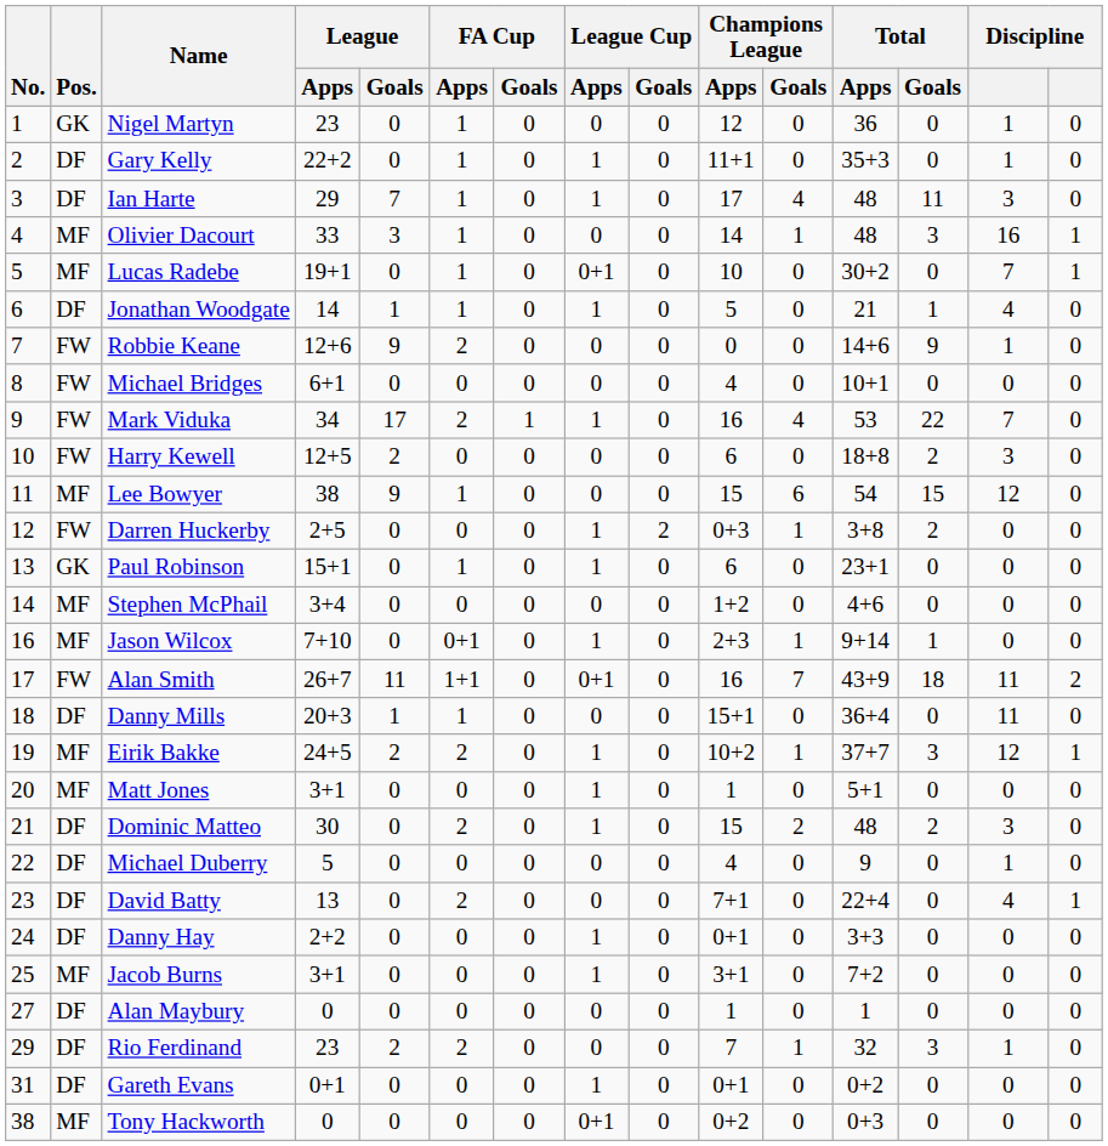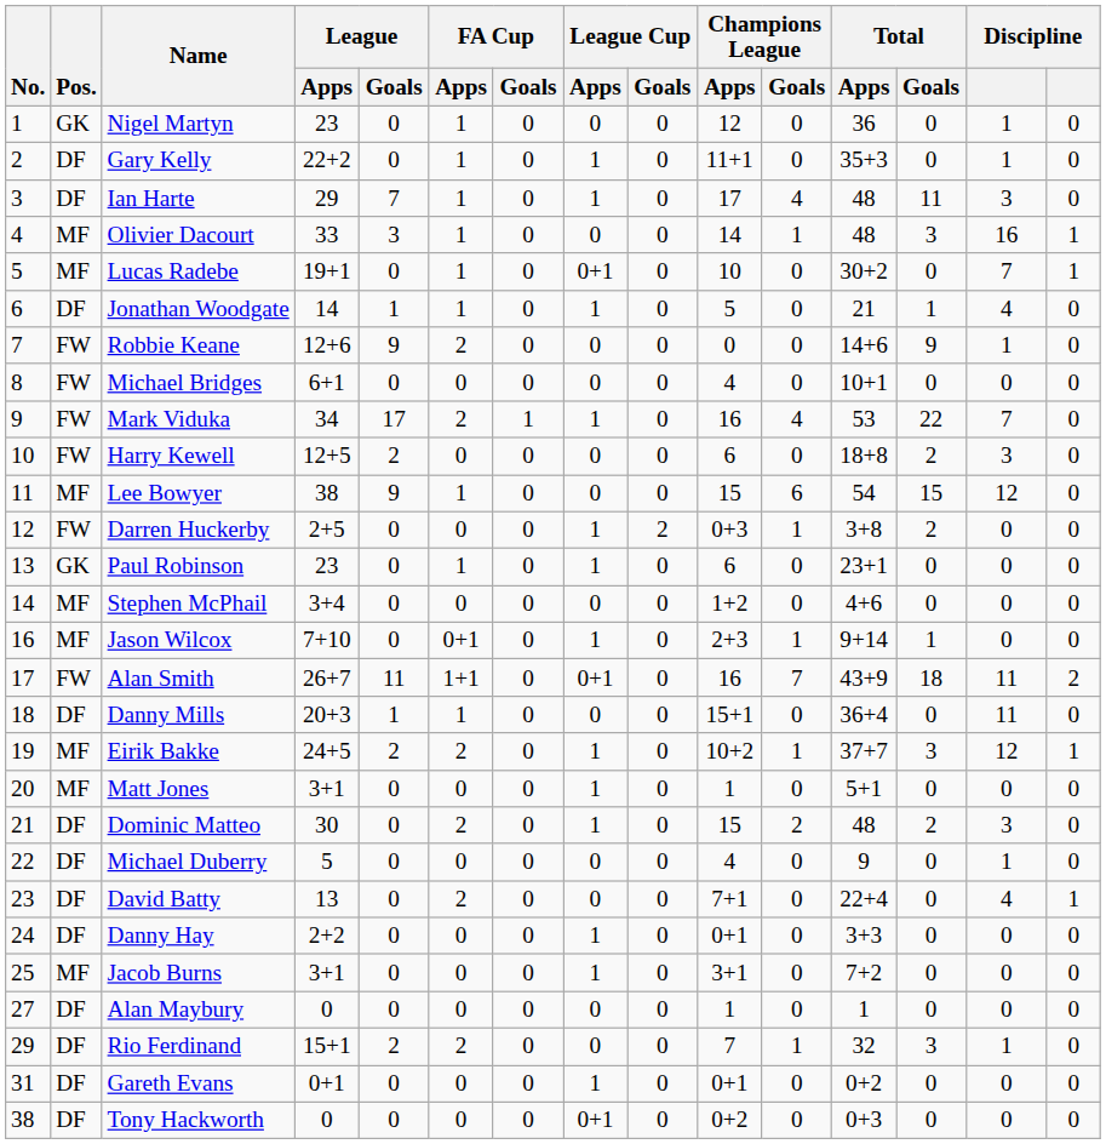 <table class="wikitable" style="text-align:center">
 <tr>
 <th rowspan="2" valign="bottom">No.</th>
 <th rowspan="2" valign="bottom">Pos.</th>
 <th rowspan="2">Name</th>
 <th colspan="2" width="85">League</th>
 <th colspan="2" width="85">FA Cup</th>
 <th colspan="2" width="85">League Cup</th>
 <th colspan="2" width="85">Champions League</th>
 <th colspan="2" width="85">Total</th>
 <th colspan="2" width="85">Discipline</th>
 </tr>
 <tr>
 <th>Apps</th>
 <th>Goals</th>
 <th>Apps</th>
 <th>Goals</th>
 <th>Apps</th>
 <th>Goals</th>
 <th>Apps</th>
 <th>Goals</th>
 <th>Apps</th>
 <th>Goals</th>
 <th></th>
 <th></th>
 </tr>
 <tr>
 <td align="left">1</td>
 <td align="left">GK</td>
 <td align="left"> <a href='#'>Nigel Martyn</a></td>
 <td>23</td>
 <td>0</td>
 <td>1</td>
 <td>0</td>
 <td>0</td>
 <td>0</td>
 <td>12</td>
 <td>0</td>
 <td>36</td>
 <td>0</td>
 <td>1</td>
 <td>0</td>
 </tr>
 <tr>
 <td align="left">2</td>
 <td align="left">DF</td>
 <td align="left"> <a href='#'>Gary Kelly</a></td>
 <td>22+2</td>
 <td>0</td>
 <td>1</td>
 <td>0</td>
 <td>1</td>
 <td>0</td>
 <td>11+1</td>
 <td>0</td>
 <td>35+3</td>
 <td>0</td>
 <td>1</td>
 <td>0</td>
 </tr>
 <tr>
 <td align="left">3</td>
 <td align="left">DF</td>
 <td align="left"> <a href='#'>Ian Harte</a></td>
 <td>29</td>
 <td>7</td>
 <td>1</td>
 <td>0</td>
 <td>1</td>
 <td>0</td>
 <td>17</td>
 <td>4</td>
 <td>48</td>
 <td>11</td>
 <td>3</td>
 <td>0</td>
 </tr>
 <tr>
 <td align="left">4</td>
 <td align="left">MF</td>
 <td align="left"> <a href='#'>Olivier Dacourt</a></td>
 <td>33</td>
 <td>3</td>
 <td>1</td>
 <td>0</td>
 <td>0</td>
 <td>0</td>
 <td>14</td>
 <td>1</td>
 <td>48</td>
 <td>3</td>
 <td>16</td>
 <td>1</td>
 </tr>
 <tr>
 <td align="left">5</td>
 <td align="left">MF</td>
 <td align="left"> <a href='#'>Lucas Radebe</a></td>
 <td>19+1</td>
 <td>0</td>
 <td>1</td>
 <td>0</td>
 <td>0+1</td>
 <td>0</td>
 <td>10</td>
 <td>0</td>
 <td>30+2</td>
 <td>0</td>
 <td>7</td>
 <td>1</td>
 </tr>
 <tr>
 <td align="left">6</td>
 <td align="left">DF</td>
 <td align="left"> <a href='#'>Jonathan Woodgate</a></td>
 <td>14</td>
 <td>1</td>
 <td>1</td>
 <td>0</td>
 <td>1</td>
 <td>0</td>
 <td>5</td>
 <td>0</td>
 <td>21</td>
 <td>1</td>
 <td>4</td>
 <td>0</td>
 </tr>
 <tr>
 <td align="left">7</td>
 <td align="left">FW</td>
 <td align="left"> <a href='#'>Robbie Keane</a></td>
 <td>12+6</td>
 <td>9</td>
 <td>2</td>
 <td>0</td>
 <td>0</td>
 <td>0</td>
 <td>0</td>
 <td>0</td>
 <td>14+6</td>
 <td>9</td>
 <td>1</td>
 <td>0</td>
 </tr>
 <tr>
 <td align="left">8</td>
 <td align="left">FW</td>
 <td align="left"> <a href='#'>Michael Bridges</a></td>
 <td>6+1</td>
 <td>0</td>
 <td>0</td>
 <td>0</td>
 <td>0</td>
 <td>0</td>
 <td>4</td>
 <td>0</td>
 <td>10+1</td>
 <td>0</td>
 <td>0</td>
 <td>0</td>
 </tr>
 <tr>
 <td align="left">9</td>
 <td align="left">FW</td>
 <td align="left"> <a href='#'>Mark Viduka</a></td>
 <td>34</td>
 <td>17</td>
 <td>2</td>
 <td>1</td>
 <td>1</td>
 <td>0</td>
 <td>16</td>
 <td>4</td>
 <td>53</td>
 <td>22</td>
 <td>7</td>
 <td>0</td>
 </tr>
 <tr>
 <td align="left">10</td>
 <td align="left">FW</td>
 <td align="left"> <a href='#'>Harry Kewell</a></td>
 <td>12+5</td>
 <td>2</td>
 <td>0</td>
 <td>0</td>
 <td>0</td>
 <td>0</td>
 <td>6</td>
 <td>0</td>
 <td>18+8</td>
 <td>2</td>
 <td>3</td>
 <td>0</td>
 </tr>
 <tr>
 <td align="left">11</td>
 <td align="left">MF</td>
 <td align="left"> <a href='#'>Lee Bowyer</a></td>
 <td>38</td>
 <td>9</td>
 <td>1</td>
 <td>0</td>
 <td>0</td>
 <td>0</td>
 <td>15</td>
 <td>6</td>
 <td>54</td>
 <td>15</td>
 <td>12</td>
 <td>0</td>
 </tr>
 <tr>
 <td align="left">12</td>
 <td align="left">FW</td>
 <td align="left"> <a href='#'>Darren Huckerby</a></td>
 <td>2+5</td>
 <td>0</td>
 <td>0</td>
 <td>0</td>
 <td>1</td>
 <td>2</td>
 <td>0+3</td>
 <td>1</td>
 <td>3+8</td>
 <td>2</td>
 <td>0</td>
 <td>0</td>
 </tr>
 <tr>
 <td align="left">13</td>
 <td align="left">GK</td>
 <td align="left"> <a href='#'>Paul Robinson</a></td>
-<td>15+1</td>
+<td>23</td>
 <td>0</td>
 <td>1</td>
 <td>0</td>
 <td>1</td>
 <td>0</td>
 <td>6</td>
 <td>0</td>
 <td>23+1</td>
 <td>0</td>
 <td>0</td>
 <td>0</td>
 </tr>
 <tr>
 <td align="left">14</td>
 <td align="left">MF</td>
 <td align="left"> <a href='#'>Stephen McPhail</a></td>
 <td>3+4</td>
 <td>0</td>
 <td>0</td>
 <td>0</td>
 <td>0</td>
 <td>0</td>
 <td>1+2</td>
 <td>0</td>
 <td>4+6</td>
 <td>0</td>
 <td>0</td>
 <td>0</td>
 </tr>
 <tr>
 <td align="left">16</td>
 <td align="left">MF</td>
 <td align="left"> <a href='#'>Jason Wilcox</a></td>
 <td>7+10</td>
 <td>0</td>
 <td>0+1</td>
 <td>0</td>
 <td>1</td>
 <td>0</td>
 <td>2+3</td>
 <td>1</td>
 <td>9+14</td>
 <td>1</td>
 <td>0</td>
 <td>0</td>
 </tr>
 <tr>
 <td align="left">17</td>
 <td align="left">FW</td>
 <td align="left"> <a href='#'>Alan Smith</a></td>
 <td>26+7</td>
 <td>11</td>
 <td>1+1</td>
 <td>0</td>
 <td>0+1</td>
 <td>0</td>
 <td>16</td>
 <td>7</td>
 <td>43+9</td>
 <td>18</td>
 <td>11</td>
 <td>2</td>
 </tr>
 <tr>
 <td align="left">18</td>
 <td align="left">DF</td>
 <td align="left"> <a href='#'>Danny Mills</a></td>
 <td>20+3</td>
 <td>1</td>
 <td>1</td>
 <td>0</td>
 <td>0</td>
 <td>0</td>
 <td>15+1</td>
 <td>0</td>
 <td>36+4</td>
 <td>0</td>
 <td>11</td>
 <td>0</td>
 </tr>
 <tr>
 <td align="left">19</td>
 <td align="left">MF</td>
 <td align="left"> <a href='#'>Eirik Bakke</a></td>
 <td>24+5</td>
 <td>2</td>
 <td>2</td>
 <td>0</td>
 <td>1</td>
 <td>0</td>
 <td>10+2</td>
 <td>1</td>
 <td>37+7</td>
 <td>3</td>
 <td>12</td>
 <td>1</td>
 </tr>
 <tr>
 <td align="left">20</td>
 <td align="left">MF</td>
 <td align="left"> <a href='#'>Matt Jones</a></td>
 <td>3+1</td>
 <td>0</td>
 <td>0</td>
 <td>0</td>
 <td>1</td>
 <td>0</td>
 <td>1</td>
 <td>0</td>
 <td>5+1</td>
 <td>0</td>
 <td>0</td>
 <td>0</td>
 </tr>
 <tr>
 <td align="left">21</td>
 <td align="left">DF</td>
 <td align="left"> <a href='#'>Dominic Matteo</a></td>
 <td>30</td>
 <td>0</td>
 <td>2</td>
 <td>0</td>
 <td>1</td>
 <td>0</td>
 <td>15</td>
 <td>2</td>
 <td>48</td>
 <td>2</td>
 <td>3</td>
 <td>0</td>
 </tr>
 <tr>
 <td align="left">22</td>
 <td align="left">DF</td>
 <td align="left"> <a href='#'>Michael Duberry</a></td>
 <td>5</td>
 <td>0</td>
 <td>0</td>
 <td>0</td>
 <td>0</td>
 <td>0</td>
 <td>4</td>
 <td>0</td>
 <td>9</td>
 <td>0</td>
 <td>1</td>
 <td>0</td>
 </tr>
 <tr>
 <td align="left">23</td>
 <td align="left">DF</td>
 <td align="left"> <a href='#'>David Batty</a></td>
 <td>13</td>
 <td>0</td>
 <td>2</td>
 <td>0</td>
 <td>0</td>
 <td>0</td>
 <td>7+1</td>
 <td>0</td>
 <td>22+4</td>
 <td>0</td>
 <td>4</td>
 <td>1</td>
 </tr>
 <tr>
 <td align="left">24</td>
 <td align="left">DF</td>
 <td align="left"> <a href='#'>Danny Hay</a></td>
 <td>2+2</td>
 <td>0</td>
 <td>0</td>
 <td>0</td>
 <td>1</td>
 <td>0</td>
 <td>0+1</td>
 <td>0</td>
 <td>3+3</td>
 <td>0</td>
 <td>0</td>
 <td>0</td>
 </tr>
 <tr>
 <td align="left">25</td>
 <td align="left">MF</td>
 <td align="left"> <a href='#'>Jacob Burns</a></td>
 <td>3+1</td>
 <td>0</td>
 <td>0</td>
 <td>0</td>
 <td>1</td>
 <td>0</td>
 <td>3+1</td>
 <td>0</td>
 <td>7+2</td>
 <td>0</td>
 <td>0</td>
 <td>0</td>
 </tr>
 <tr>
 <td align="left">27</td>
 <td align="left">DF</td>
 <td align="left"> <a href='#'>Alan Maybury</a></td>
 <td>0</td>
 <td>0</td>
 <td>0</td>
 <td>0</td>
 <td>0</td>
 <td>0</td>
 <td>1</td>
 <td>0</td>
 <td>1</td>
 <td>0</td>
 <td>0</td>
 <td>0</td>
 </tr>
 <tr>
 <td align="left">29</td>
 <td align="left">DF</td>
 <td align="left"> <a href='#'>Rio Ferdinand</a></td>
-<td>23</td>
+<td>15+1</td>
 <td>2</td>
 <td>2</td>
 <td>0</td>
 <td>0</td>
 <td>0</td>
 <td>7</td>
 <td>1</td>
 <td>32</td>
 <td>3</td>
 <td>1</td>
 <td>0</td>
 </tr>
 <tr>
 <td align="left">31</td>
 <td align="left">DF</td>
 <td align="left"> <a href='#'>Gareth Evans</a></td>
 <td>0+1</td>
 <td>0</td>
 <td>0</td>
 <td>0</td>
 <td>1</td>
 <td>0</td>
 <td>0+1</td>
 <td>0</td>
 <td>0+2</td>
 <td>0</td>
 <td>0</td>
 <td>0</td>
 </tr>
 <tr>
 <td align="left">38</td>
-<td align="left">MF</td>
+<td align="left">DF</td>
 <td align="left"> <a href='#'>Tony Hackworth</a></td>
 <td>0</td>
 <td>0</td>
 <td>0</td>
 <td>0</td>
 <td>0+1</td>
 <td>0</td>
 <td>0+2</td>
 <td>0</td>
 <td>0+3</td>
 <td>0</td>
 <td>0</td>
 <td>0</td>
 </tr>
 </table>
